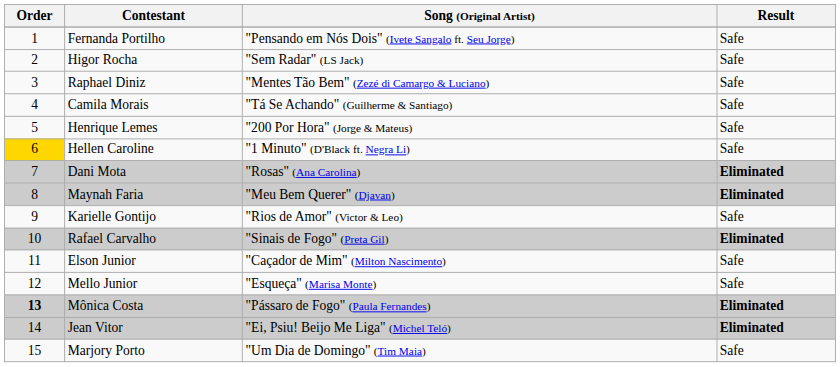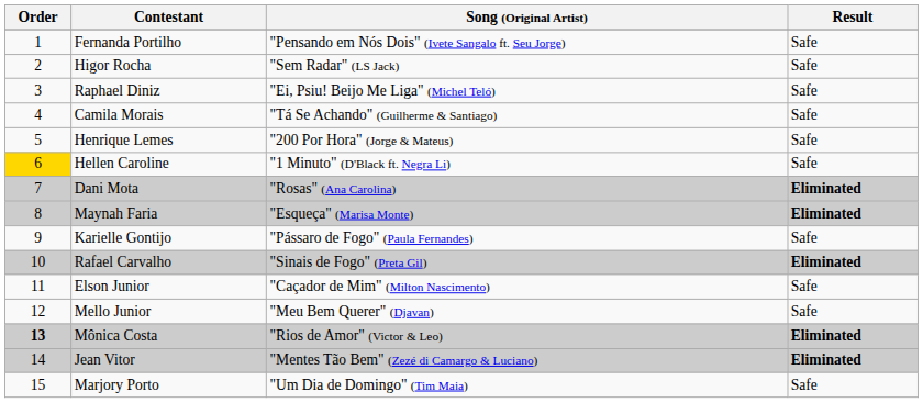 <table class="wikitable" style="font-size:90%; width:70%; text-align: left;">
 <tr>
 <th width="05%">Order</th>
 <th width="15%">Contestant</th>
 <th width="40%">Song <small>(Original Artist)</small></th>
 <th width="10%">Result</th>
 </tr>
 <tr>
 </tr>
 <tr>
 <td style="text-align:center;">1</td>
 <td>Fernanda Portilho</td>
 <td>"Pensando em Nós Dois" <small>(<a href='#'>Ivete Sangalo</a> ft. <a href='#'>Seu Jorge</a>) </small></td>
 <td>Safe</td>
 </tr>
 <tr>
 <td style="text-align:center;">2</td>
 <td>Higor Rocha</td>
 <td>"Sem Radar" <small>(LS Jack)</small></td>
 <td>Safe</td>
 </tr>
 <tr>
 <td style="text-align:center;">3</td>
 <td>Raphael Diniz</td>
-<td>"Mentes Tão Bem" <small>(<a href='#'>Zezé di Camargo & Luciano</a>)</small></td>
+<td>"Ei, Psiu! Beijo Me Liga" <small>(<a href='#'>Michel Teló</a>)</small></td>
 <td>Safe</td>
 </tr>
 <tr>
 <td style="text-align:center;">4</td>
 <td>Camila Morais</td>
 <td>"Tá Se Achando" <small>(Guilherme & Santiago)</small></td>
 <td>Safe</td>
 </tr>
 <tr>
 <td style="text-align:center;">5</td>
 <td>Henrique Lemes</td>
 <td>"200 Por Hora" <small>(Jorge & Mateus)</small></td>
 <td>Safe</td>
 </tr>
 <tr>
 <td style="background: gold; text-align:center;">6</td>
 <td>Hellen Caroline</td>
 <td>"1 Minuto" <small>(D'Black ft. <a href='#'>Negra Li</a>)</small></td>
 <td>Safe</td>
 </tr>
 <tr style="background:#CCCCCC;">
 <td style="text-align:center;">7</td>
 <td>Dani Mota</td>
 <td>"Rosas" <small>(<a href='#'>Ana Carolina</a>)</small></td>
 <td><strong>Eliminated</strong></td>
 </tr>
 <tr style="background:#CCCCCC;">
 <td style="text-align:center;">8</td>
 <td>Maynah Faria</td>
-<td>"Meu Bem Querer" <small>(<a href='#'>Djavan</a>)</small></td>
+<td>"Esqueça" <small>(<a href='#'>Marisa Monte</a>)</small></td>
 <td><strong>Eliminated</strong></td>
 </tr>
 <tr>
 <td style="text-align:center;">9</td>
 <td>Karielle Gontijo</td>
-<td>"Rios de Amor" <small>(Victor & Leo)</small></td>
+<td>"Pássaro de Fogo" <small>(<a href='#'>Paula Fernandes</a>)</small></td>
 <td>Safe</td>
 </tr>
 <tr style="background:#CCCCCC;">
 <td style="text-align:center;">10</td>
 <td>Rafael Carvalho</td>
 <td>"Sinais de Fogo" <small>(<a href='#'>Preta Gil</a>)</small></td>
 <td><strong>Eliminated</strong></td>
 </tr>
 <tr>
 <td style="text-align:center;">11</td>
 <td>Elson Junior</td>
 <td>"Caçador de Mim" <small>(<a href='#'>Milton Nascimento</a>)</small></td>
 <td>Safe</td>
 </tr>
 <tr>
 <td style="text-align:center;">12</td>
 <td>Mello Junior</td>
-<td>"Esqueça" <small>(<a href='#'>Marisa Monte</a>)</small></td>
+<td>"Meu Bem Querer" <small>(<a href='#'>Djavan</a>)</small></td>
 <td>Safe</td>
 </tr>
 <tr style="background:#CCCCCC;">
 <td style="text-align:center;"><strong>13</strong></td>
 <td>Mônica Costa</td>
-<td>"Pássaro de Fogo" <small>(<a href='#'>Paula Fernandes</a>)</small></td>
+<td>"Rios de Amor" <small>(Victor & Leo)</small></td>
 <td><strong>Eliminated</strong></td>
 </tr>
 <tr style="background:#CCCCCC;">
 <td style="text-align:center;">14</td>
 <td>Jean Vitor</td>
-<td>"Ei, Psiu! Beijo Me Liga" <small>(<a href='#'>Michel Teló</a>)</small></td>
+<td>"Mentes Tão Bem" <small>(<a href='#'>Zezé di Camargo & Luciano</a>)</small></td>
 <td><strong>Eliminated</strong></td>
 </tr>
 <tr>
 <td style="text-align:center;">15</td>
 <td>Marjory Porto</td>
 <td>"Um Dia de Domingo" <small>(<a href='#'>Tim Maia</a>)</small></td>
 <td>Safe</td>
 </tr>
 </table>
